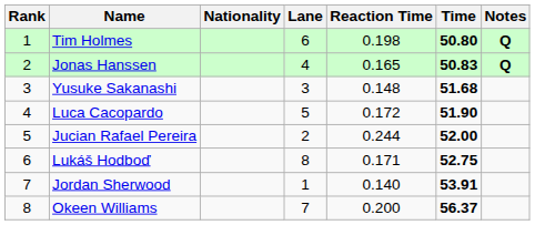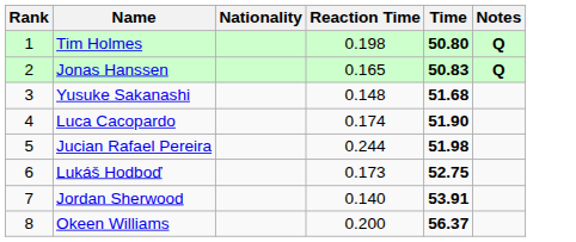 <table class="wikitable sortable" style="text-align:center">
 <tr>
 <th>Rank</th>
 <th>Name</th>
 <th>Nationality</th>
-<th>Lane</th>
 <th>Reaction Time</th>
 <th>Time</th>
 <th>Notes</th>
 </tr>
 <tr bgcolor=ccffcc>
 <td>1</td>
 <td align=left><a href='#'>Tim Holmes</a></td>
 <td align=left></td>
-<td>6</td>
 <td>0.198</td>
 <td><strong>50.80</strong></td>
 <td><strong>Q</strong></td>
 </tr>
 <tr bgcolor=ccffcc>
 <td>2</td>
 <td align=left><a href='#'>Jonas Hanssen</a></td>
 <td align=left></td>
-<td>4</td>
 <td>0.165</td>
 <td><strong>50.83</strong></td>
 <td><strong>Q</strong></td>
 </tr>
 <tr>
 <td>3</td>
 <td align=left><a href='#'>Yusuke Sakanashi</a></td>
 <td align=left></td>
-<td>3</td>
 <td>0.148</td>
 <td><strong>51.68</strong></td>
 <td></td>
 </tr>
 <tr>
 <td>4</td>
 <td align=left><a href='#'>Luca Cacopardo</a></td>
 <td align=left></td>
-<td>5</td>
-<td>0.172</td>
+<td>0.174</td>
 <td><strong>51.90</strong></td>
 <td></td>
 </tr>
 <tr>
 <td>5</td>
 <td align=left><a href='#'>Jucian Rafael Pereira</a></td>
 <td align=left></td>
-<td>2</td>
 <td>0.244</td>
-<td><strong>52.00</strong></td>
+<td><strong>51.98</strong></td>
 <td></td>
 </tr>
 <tr>
 <td>6</td>
 <td align=left><a href='#'>Lukáš Hodboď</a></td>
 <td align=left></td>
-<td>8</td>
-<td>0.171</td>
+<td>0.173</td>
 <td><strong>52.75</strong></td>
 <td></td>
 </tr>
 <tr>
 <td>7</td>
 <td align=left><a href='#'>Jordan Sherwood</a></td>
 <td align=left></td>
-<td>1</td>
 <td>0.140</td>
 <td><strong>53.91</strong></td>
 <td></td>
 </tr>
 <tr>
 <td>8</td>
 <td align=left><a href='#'>Okeen Williams</a></td>
 <td align=left></td>
-<td>7</td>
 <td>0.200</td>
 <td><strong>56.37</strong></td>
 <td></td>
 </tr>
 </table>
